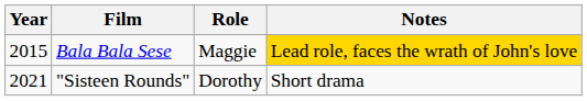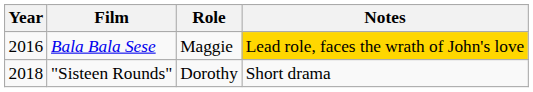 <table class="wikitable">
 <tr>
 <th>Year</th>
 <th>Film</th>
 <th>Role</th>
 <th>Notes</th>
 </tr>
 <tr>
-<td>2015</td>
+<td>2016</td>
 <td><em><a href='#'>Bala Bala Sese</a></em></td>
 <td>Maggie</td>
 <td style="background: gold;">Lead role, faces the wrath of John's love</td>
 </tr>
 <tr>
-<td>2021</td>
+<td>2018</td>
 <td>"Sisteen Rounds"</td>
 <td>Dorothy</td>
 <td>Short drama</td>
 </tr>
 </table>
